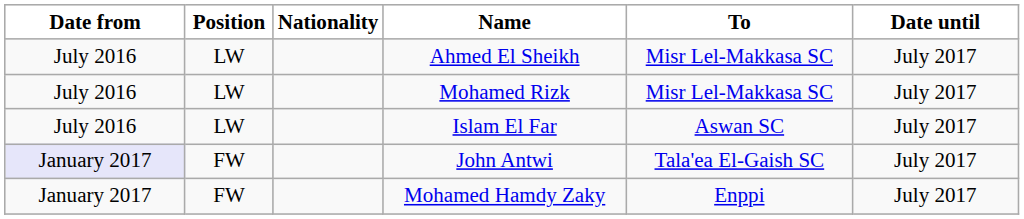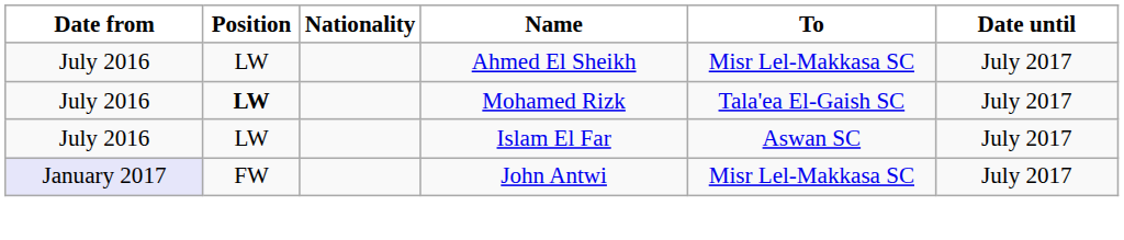 <table class="wikitable"  style="text-align:center; font-size:85%; ">
 <tr>
 <th style="background:#FFFFFF; color:#000000; width:110px;">Date from</th>
 <th style="background:#FFFFFF; color:#000000; width:50px;">Position</th>
 <th style="background:#FFFFFF; color:#000000; width:50px;">Nationality</th>
 <th style="background:#FFFFFF; color:#000000; width:150px;">Name</th>
 <th style="background:#FFFFFF; color:#000000; width:140px;">To</th>
 <th style="background:#FFFFFF; color:#000000; width:100px;">Date until</th>
 </tr>
 <tr>
 <td>July 2016</td>
 <td>LW</td>
 <td></td>
 <td><a href='#'>Ahmed El Sheikh</a></td>
 <td><a href='#'>Misr Lel-Makkasa SC</a></td>
 <td>July 2017</td>
 </tr>
 <tr>
 <td>July 2016</td>
-<td>LW</td>
+<td><strong>LW</strong></td>
 <td></td>
 <td><a href='#'>Mohamed Rizk</a></td>
-<td><a href='#'>Misr Lel-Makkasa SC</a></td>
+<td><a href='#'>Tala'ea El-Gaish SC</a></td>
 <td>July 2017</td>
 </tr>
 <tr>
 <td>July 2016</td>
 <td>LW</td>
 <td></td>
 <td><a href='#'>Islam El Far</a></td>
 <td><a href='#'>Aswan SC</a></td>
 <td>July 2017</td>
 </tr>
 <tr>
 <td style="background: lavender;">January 2017</td>
 <td>FW</td>
 <td></td>
 <td><a href='#'>John Antwi</a></td>
-<td><a href='#'>Tala'ea El-Gaish SC</a></td>
-<td>July 2017</td>
-</tr>
-<tr>
-<td>January 2017</td>
-<td>FW</td>
-<td></td>
-<td><a href='#'>Mohamed Hamdy Zaky</a></td>
-<td><a href='#'>Enppi</a></td>
+<td><a href='#'>Misr Lel-Makkasa SC</a></td>
 <td>July 2017</td>
 </tr>
 </table>
